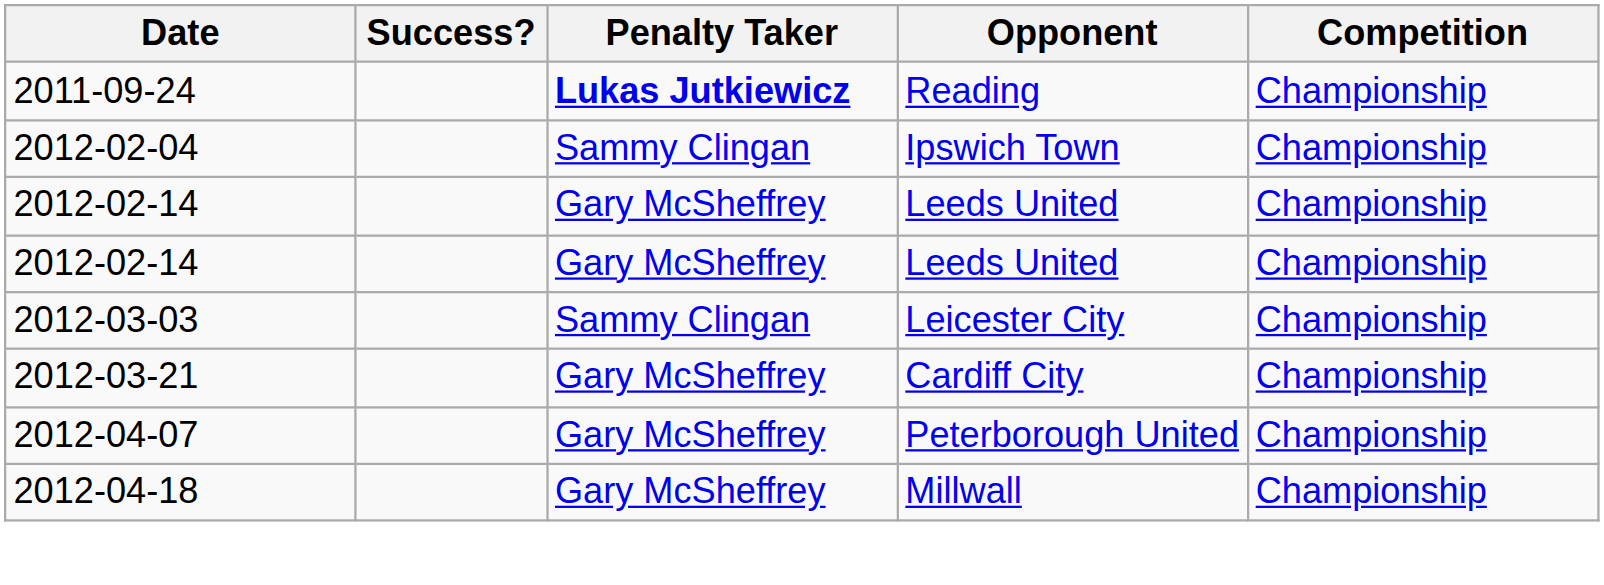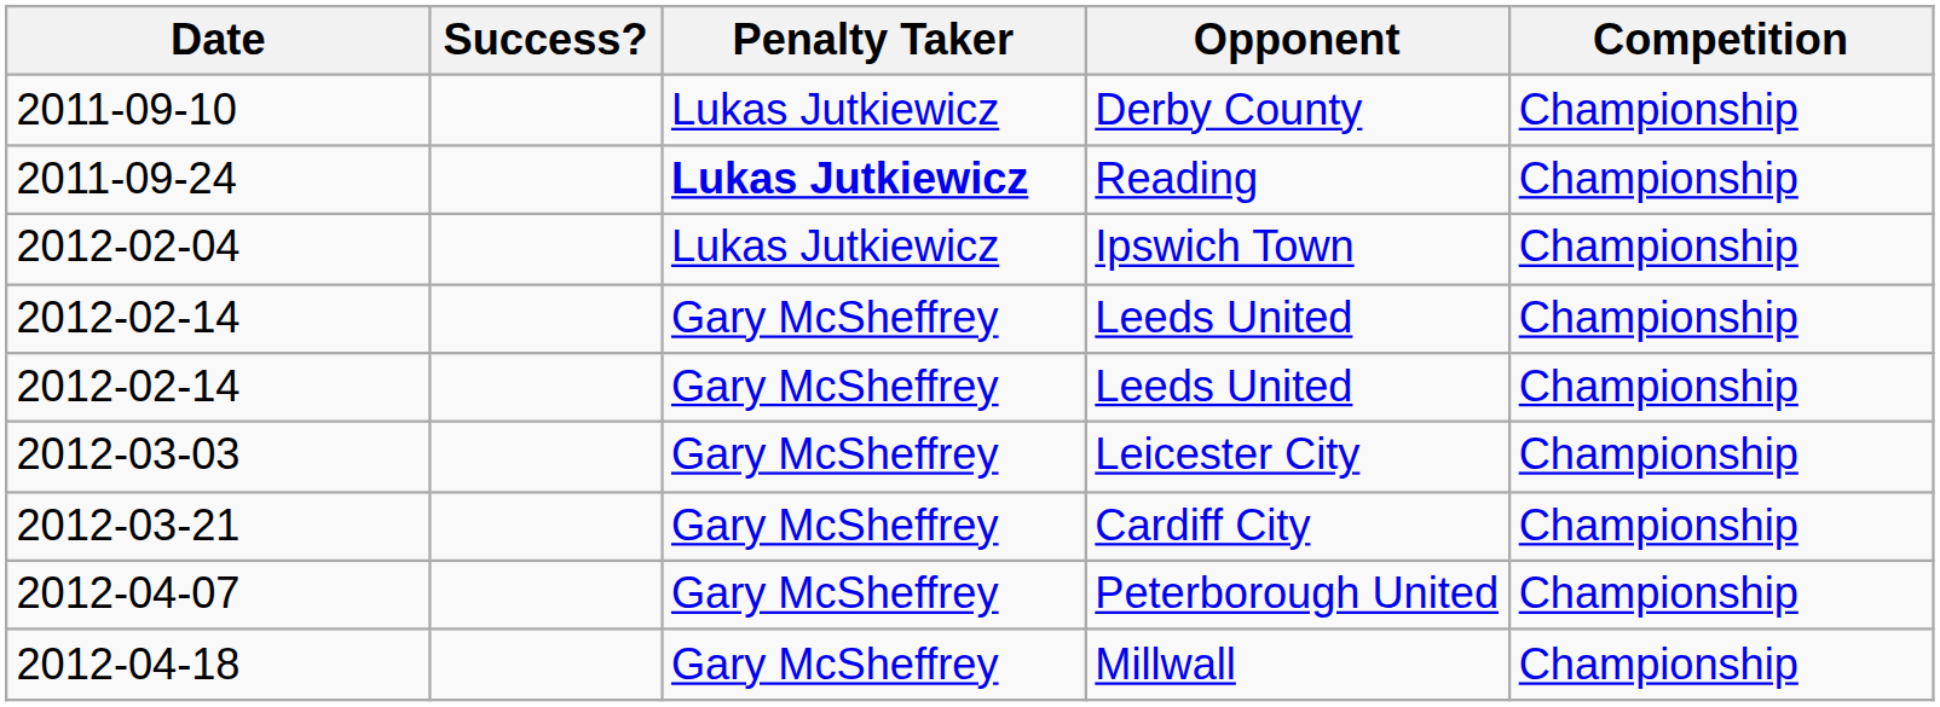 <table class="wikitable">
 <tr>
 <th width=22%>Date</th>
 <th width=12%>Success?</th>
 <th width=22%>Penalty Taker</th>
 <th width=22%>Opponent</th>
 <th width=27%>Competition</th>
+</tr>
+<tr>
+<td>2011-09-10</td>
+<td></td>
+<td> <a href='#'>Lukas Jutkiewicz</a></td>
+<td><a href='#'>Derby County</a></td>
+<td><a href='#'>Championship</a></td>
 </tr>
 <tr>
 <td>2011-09-24</td>
 <td></td>
 <td><strong> <a href='#'>Lukas Jutkiewicz</a></strong></td>
 <td><a href='#'>Reading</a></td>
 <td><a href='#'>Championship</a></td>
 </tr>
 <tr>
 <td>2012-02-04</td>
 <td></td>
-<td> <a href='#'>Sammy Clingan</a></td>
+<td> <a href='#'>Lukas Jutkiewicz</a></td>
 <td><a href='#'>Ipswich Town</a></td>
 <td><a href='#'>Championship</a></td>
 </tr>
 <tr>
 <td>2012-02-14</td>
 <td></td>
 <td> <a href='#'>Gary McSheffrey</a></td>
 <td><a href='#'>Leeds United</a></td>
 <td><a href='#'>Championship</a></td>
 </tr>
 <tr>
 <td>2012-02-14</td>
 <td></td>
 <td> <a href='#'>Gary McSheffrey</a></td>
 <td><a href='#'>Leeds United</a></td>
 <td><a href='#'>Championship</a></td>
 </tr>
 <tr>
 <td>2012-03-03</td>
 <td></td>
-<td> <a href='#'>Sammy Clingan</a></td>
+<td> <a href='#'>Gary McSheffrey</a></td>
 <td><a href='#'>Leicester City</a></td>
 <td><a href='#'>Championship</a></td>
 </tr>
 <tr>
 <td>2012-03-21</td>
 <td></td>
 <td> <a href='#'>Gary McSheffrey</a></td>
 <td><a href='#'>Cardiff City</a></td>
 <td><a href='#'>Championship</a></td>
 </tr>
 <tr>
 <td>2012-04-07</td>
 <td></td>
 <td> <a href='#'>Gary McSheffrey</a></td>
 <td><a href='#'>Peterborough United</a></td>
 <td><a href='#'>Championship</a></td>
 </tr>
 <tr>
 <td>2012-04-18</td>
 <td></td>
 <td> <a href='#'>Gary McSheffrey</a></td>
 <td><a href='#'>Millwall</a></td>
 <td><a href='#'>Championship</a></td>
 </tr>
 </table>
